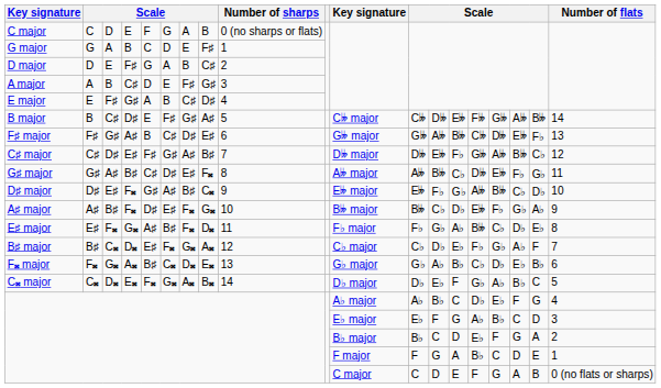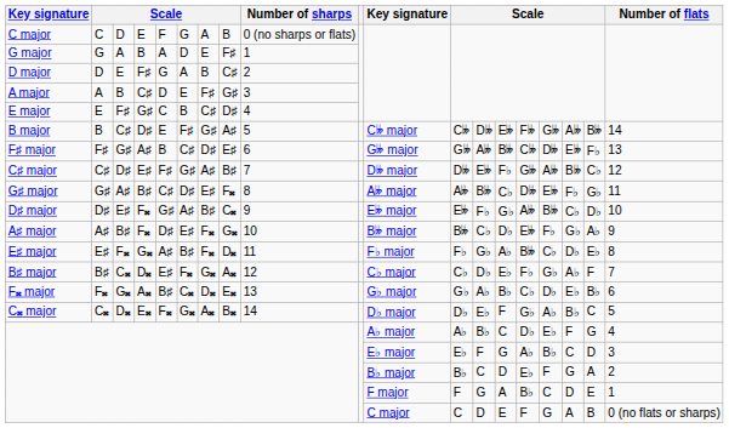 <table class="wikitable">
 <tr>
 <th><a href='#'>Key signature</a></th>
 <th colspan="7"><a href='#'>Scale</a></th>
 <th>Number of <a href='#'>sharps</a></th>
 <th></th>
 <th>Key signature</th>
 <th colspan="7">Scale</th>
 <th>Number of <a href='#'>flats</a></th>
 </tr>
 <tr>
 <td><a href='#'>C major</a></td>
 <td>C</td>
 <td>D</td>
 <td>E</td>
 <td>F</td>
 <td>G</td>
 <td>A</td>
 <td>B</td>
 <td>0 (no sharps or flats)</td>
 <td rowspan="5"></td>
 <td rowspan="5"></td>
 <td rowspan="5" colspan="7"></td>
 </tr>
 <tr>
 <td><a href='#'>G major</a></td>
 <td>G</td>
 <td>A</td>
 <td>B</td>
-<td>C</td>
+<td>A</td>
 <td>D</td>
 <td>E</td>
 <td>F♯</td>
 <td>1</td>
 </tr>
 <tr>
 <td><a href='#'>D major</a></td>
 <td>D</td>
 <td>E</td>
 <td>F♯</td>
 <td>G</td>
 <td>A</td>
 <td>B</td>
 <td>C♯</td>
 <td>2</td>
 </tr>
 <tr>
 <td><a href='#'>A major</a></td>
 <td>A</td>
 <td>B</td>
 <td>C♯</td>
 <td>D</td>
 <td>E</td>
 <td>F♯</td>
 <td>G♯</td>
 <td>3</td>
 </tr>
 <tr>
 <td><a href='#'>E major</a></td>
 <td>E</td>
 <td>F♯</td>
 <td>G♯</td>
-<td>A</td>
+<td>C</td>
 <td>B</td>
 <td>C♯</td>
 <td>D♯</td>
 <td>4</td>
 </tr>
 <tr>
 <td><a href='#'>B major</a></td>
 <td>B</td>
 <td>C♯</td>
 <td>D♯</td>
 <td>E</td>
 <td>F♯</td>
 <td>G♯</td>
 <td>A♯</td>
 <td>5</td>
 <td></td>
 <td><a href='#'>C𝄫 major</a></td>
 <td>C𝄫</td>
 <td>D𝄫</td>
 <td>E𝄫</td>
 <td>F𝄫</td>
 <td>G𝄫</td>
 <td>A𝄫</td>
 <td>B𝄫</td>
 <td>14</td>
 </tr>
 <tr>
 <td><a href='#'>F♯ major</a></td>
 <td>F♯</td>
 <td>G♯</td>
 <td>A♯</td>
 <td>B</td>
 <td>C♯</td>
 <td>D♯</td>
 <td>E♯</td>
 <td>6</td>
 <td></td>
 <td><a href='#'>G𝄫 major</a></td>
 <td>G𝄫</td>
 <td>A𝄫</td>
 <td>B𝄫</td>
 <td>C𝄫</td>
 <td>D𝄫</td>
 <td>E𝄫</td>
 <td>F♭</td>
 <td>13</td>
 </tr>
 <tr>
 <td><a href='#'>C♯ major</a></td>
 <td>C♯</td>
 <td>D♯</td>
 <td>E♯</td>
 <td>F♯</td>
 <td>G♯</td>
 <td>A♯</td>
 <td>B♯</td>
 <td>7</td>
 <td></td>
 <td><a href='#'>D𝄫 major</a></td>
 <td>D𝄫</td>
 <td>E𝄫</td>
 <td>F♭</td>
 <td>G𝄫</td>
 <td>A𝄫</td>
 <td>B𝄫</td>
 <td>C♭</td>
 <td>12</td>
 </tr>
 <tr>
 <td><a href='#'>G♯ major</a></td>
 <td>G♯</td>
 <td>A♯</td>
 <td>B♯</td>
 <td>C♯</td>
 <td>D♯</td>
 <td>E♯</td>
 <td>F<strong>𝄪</strong></td>
 <td>8</td>
 <td></td>
 <td><a href='#'>A𝄫 major</a></td>
 <td>A𝄫</td>
 <td>B𝄫</td>
 <td>C♭</td>
 <td>D𝄫</td>
 <td>E𝄫</td>
 <td>F♭</td>
 <td>G♭</td>
 <td>11</td>
 </tr>
 <tr>
 <td><a href='#'>D♯ major</a></td>
 <td>D♯</td>
 <td>E♯</td>
 <td>F<strong>𝄪</strong></td>
 <td>G♯</td>
 <td>A♯</td>
 <td>B♯</td>
 <td>C<strong>𝄪</strong></td>
 <td>9</td>
 <td></td>
 <td><a href='#'>E𝄫 major</a></td>
 <td>E𝄫</td>
 <td>F♭</td>
 <td>G♭</td>
 <td>A𝄫</td>
 <td>B𝄫</td>
 <td>C♭</td>
 <td>D♭</td>
 <td>10</td>
 </tr>
 <tr>
 <td><a href='#'>A♯ major</a></td>
 <td>A♯</td>
 <td>B♯</td>
 <td>F<strong>𝄪</strong></td>
 <td>D♯</td>
 <td>E♯</td>
 <td>F<strong>𝄪</strong></td>
 <td>G<strong>𝄪</strong></td>
 <td>10</td>
 <td></td>
 <td><a href='#'>B𝄫 major</a></td>
 <td>B𝄫</td>
 <td>C♭</td>
 <td>D♭</td>
 <td>E𝄫</td>
 <td>F♭</td>
 <td>G♭</td>
 <td>A♭</td>
 <td>9</td>
 </tr>
 <tr>
 <td><a href='#'>E♯ major</a></td>
 <td>E♯</td>
 <td>F<strong>𝄪</strong></td>
 <td>G<strong>𝄪</strong></td>
 <td>A♯</td>
 <td>B♯</td>
 <td>F<strong>𝄪</strong></td>
 <td>D<strong>𝄪</strong></td>
 <td>11</td>
 <td></td>
 <td><a href='#'>F♭ major</a></td>
 <td>F♭</td>
 <td>G♭</td>
 <td>A♭</td>
 <td>B𝄫</td>
 <td>C♭</td>
 <td>D♭</td>
 <td>E♭</td>
 <td>8</td>
 </tr>
 <tr>
 <td><a href='#'>B♯ major</a></td>
 <td>B♯</td>
 <td>C<strong>𝄪</strong></td>
 <td>D<strong>𝄪</strong></td>
 <td>E♯</td>
 <td>F<strong>𝄪</strong></td>
 <td>G<strong>𝄪</strong></td>
 <td>A<strong>𝄪</strong></td>
 <td>12</td>
 <td></td>
 <td><a href='#'>C♭ major</a></td>
 <td>C♭</td>
 <td>D♭</td>
 <td>E♭</td>
 <td>F♭</td>
 <td>G♭</td>
 <td>A♭</td>
 <td>F</td>
 <td>7</td>
 </tr>
 <tr>
 <td><a href='#'>F<strong>𝄪</strong> major</a></td>
 <td>F<strong>𝄪</strong></td>
 <td>G<strong>𝄪</strong></td>
 <td>A<strong>𝄪</strong></td>
 <td>B♯</td>
 <td>C<strong>𝄪</strong></td>
 <td>D<strong>𝄪</strong></td>
 <td>E<strong>𝄪</strong></td>
 <td>13</td>
 <td></td>
 <td><a href='#'>G♭ major</a></td>
 <td>G♭</td>
 <td>A♭</td>
 <td>B♭</td>
 <td>C♭</td>
 <td>D♭</td>
 <td>E♭</td>
 <td>B♭</td>
 <td>6</td>
 </tr>
 <tr>
 <td><a href='#'>C<strong>𝄪</strong> major</a></td>
 <td>C<strong>𝄪</strong></td>
 <td>D<strong>𝄪</strong></td>
 <td>E<strong>𝄪</strong></td>
 <td>F<strong>𝄪</strong></td>
 <td>G<strong>𝄪</strong></td>
 <td>A<strong>𝄪</strong></td>
 <td>B<strong>𝄪</strong></td>
 <td>14</td>
 <td></td>
 <td><a href='#'>D♭ major</a></td>
 <td>D♭</td>
 <td>E♭</td>
 <td>F</td>
 <td>G♭</td>
 <td>A♭</td>
 <td>B♭</td>
 <td>C</td>
 <td>5</td>
 </tr>
 <tr>
 <td colspan="9" rowspan="5"></td>
 <td rowspan="5"></td>
 <td><a href='#'>A♭ major</a></td>
 <td>A♭</td>
 <td>B♭</td>
 <td>C</td>
 <td>D♭</td>
 <td>E♭</td>
 <td>F</td>
 <td>G</td>
 <td>4</td>
 </tr>
 <tr>
 <td><a href='#'>E♭ major</a></td>
 <td>E♭</td>
 <td>F</td>
 <td>G</td>
 <td>A♭</td>
 <td>B♭</td>
 <td>C</td>
 <td>D</td>
 <td>3</td>
 </tr>
 <tr>
 <td><a href='#'>B♭ major</a></td>
 <td>B♭</td>
 <td>C</td>
 <td>D</td>
 <td>E♭</td>
 <td>F</td>
 <td>G</td>
 <td>A</td>
 <td>2</td>
 </tr>
 <tr>
 <td><a href='#'>F major</a></td>
 <td>F</td>
 <td>G</td>
 <td>A</td>
 <td>B♭</td>
 <td>C</td>
 <td>D</td>
 <td>E</td>
 <td>1</td>
 </tr>
 <tr>
 <td><a href='#'>C major</a></td>
 <td>C</td>
 <td>D</td>
 <td>E</td>
 <td>F</td>
 <td>G</td>
 <td>A</td>
 <td>B</td>
 <td>0  (no flats or sharps)</td>
 </tr>
 </table>
